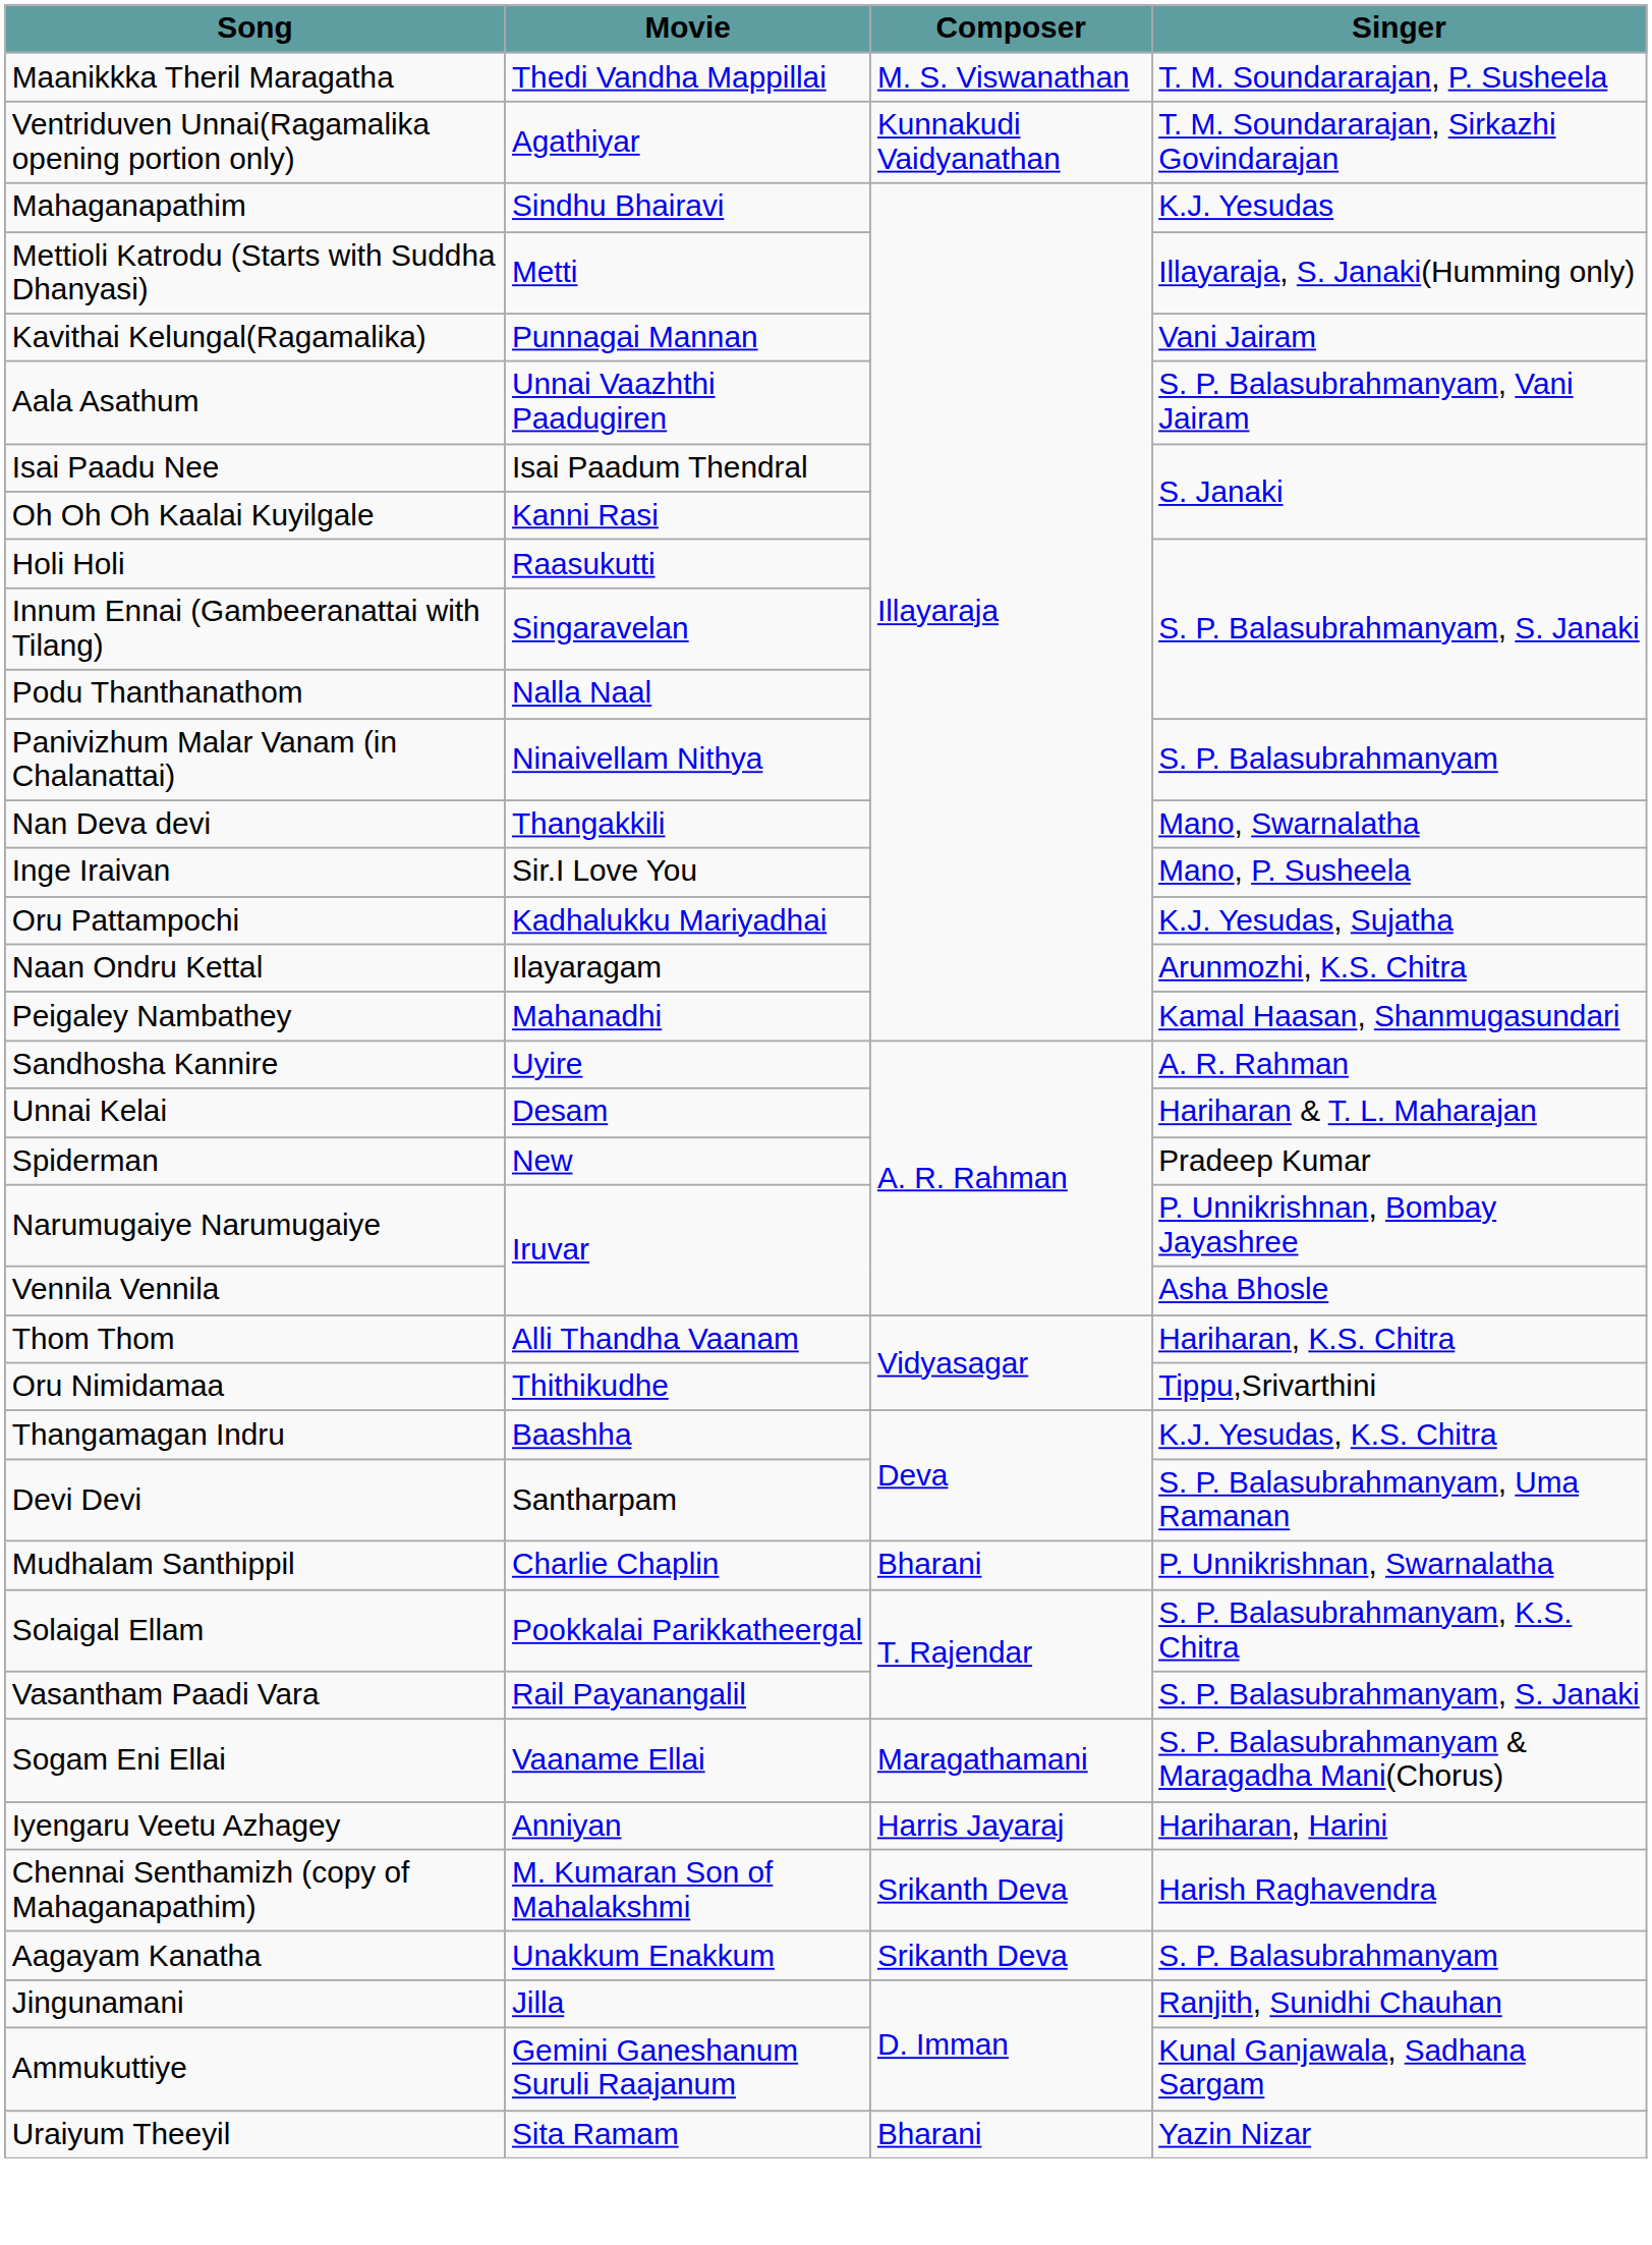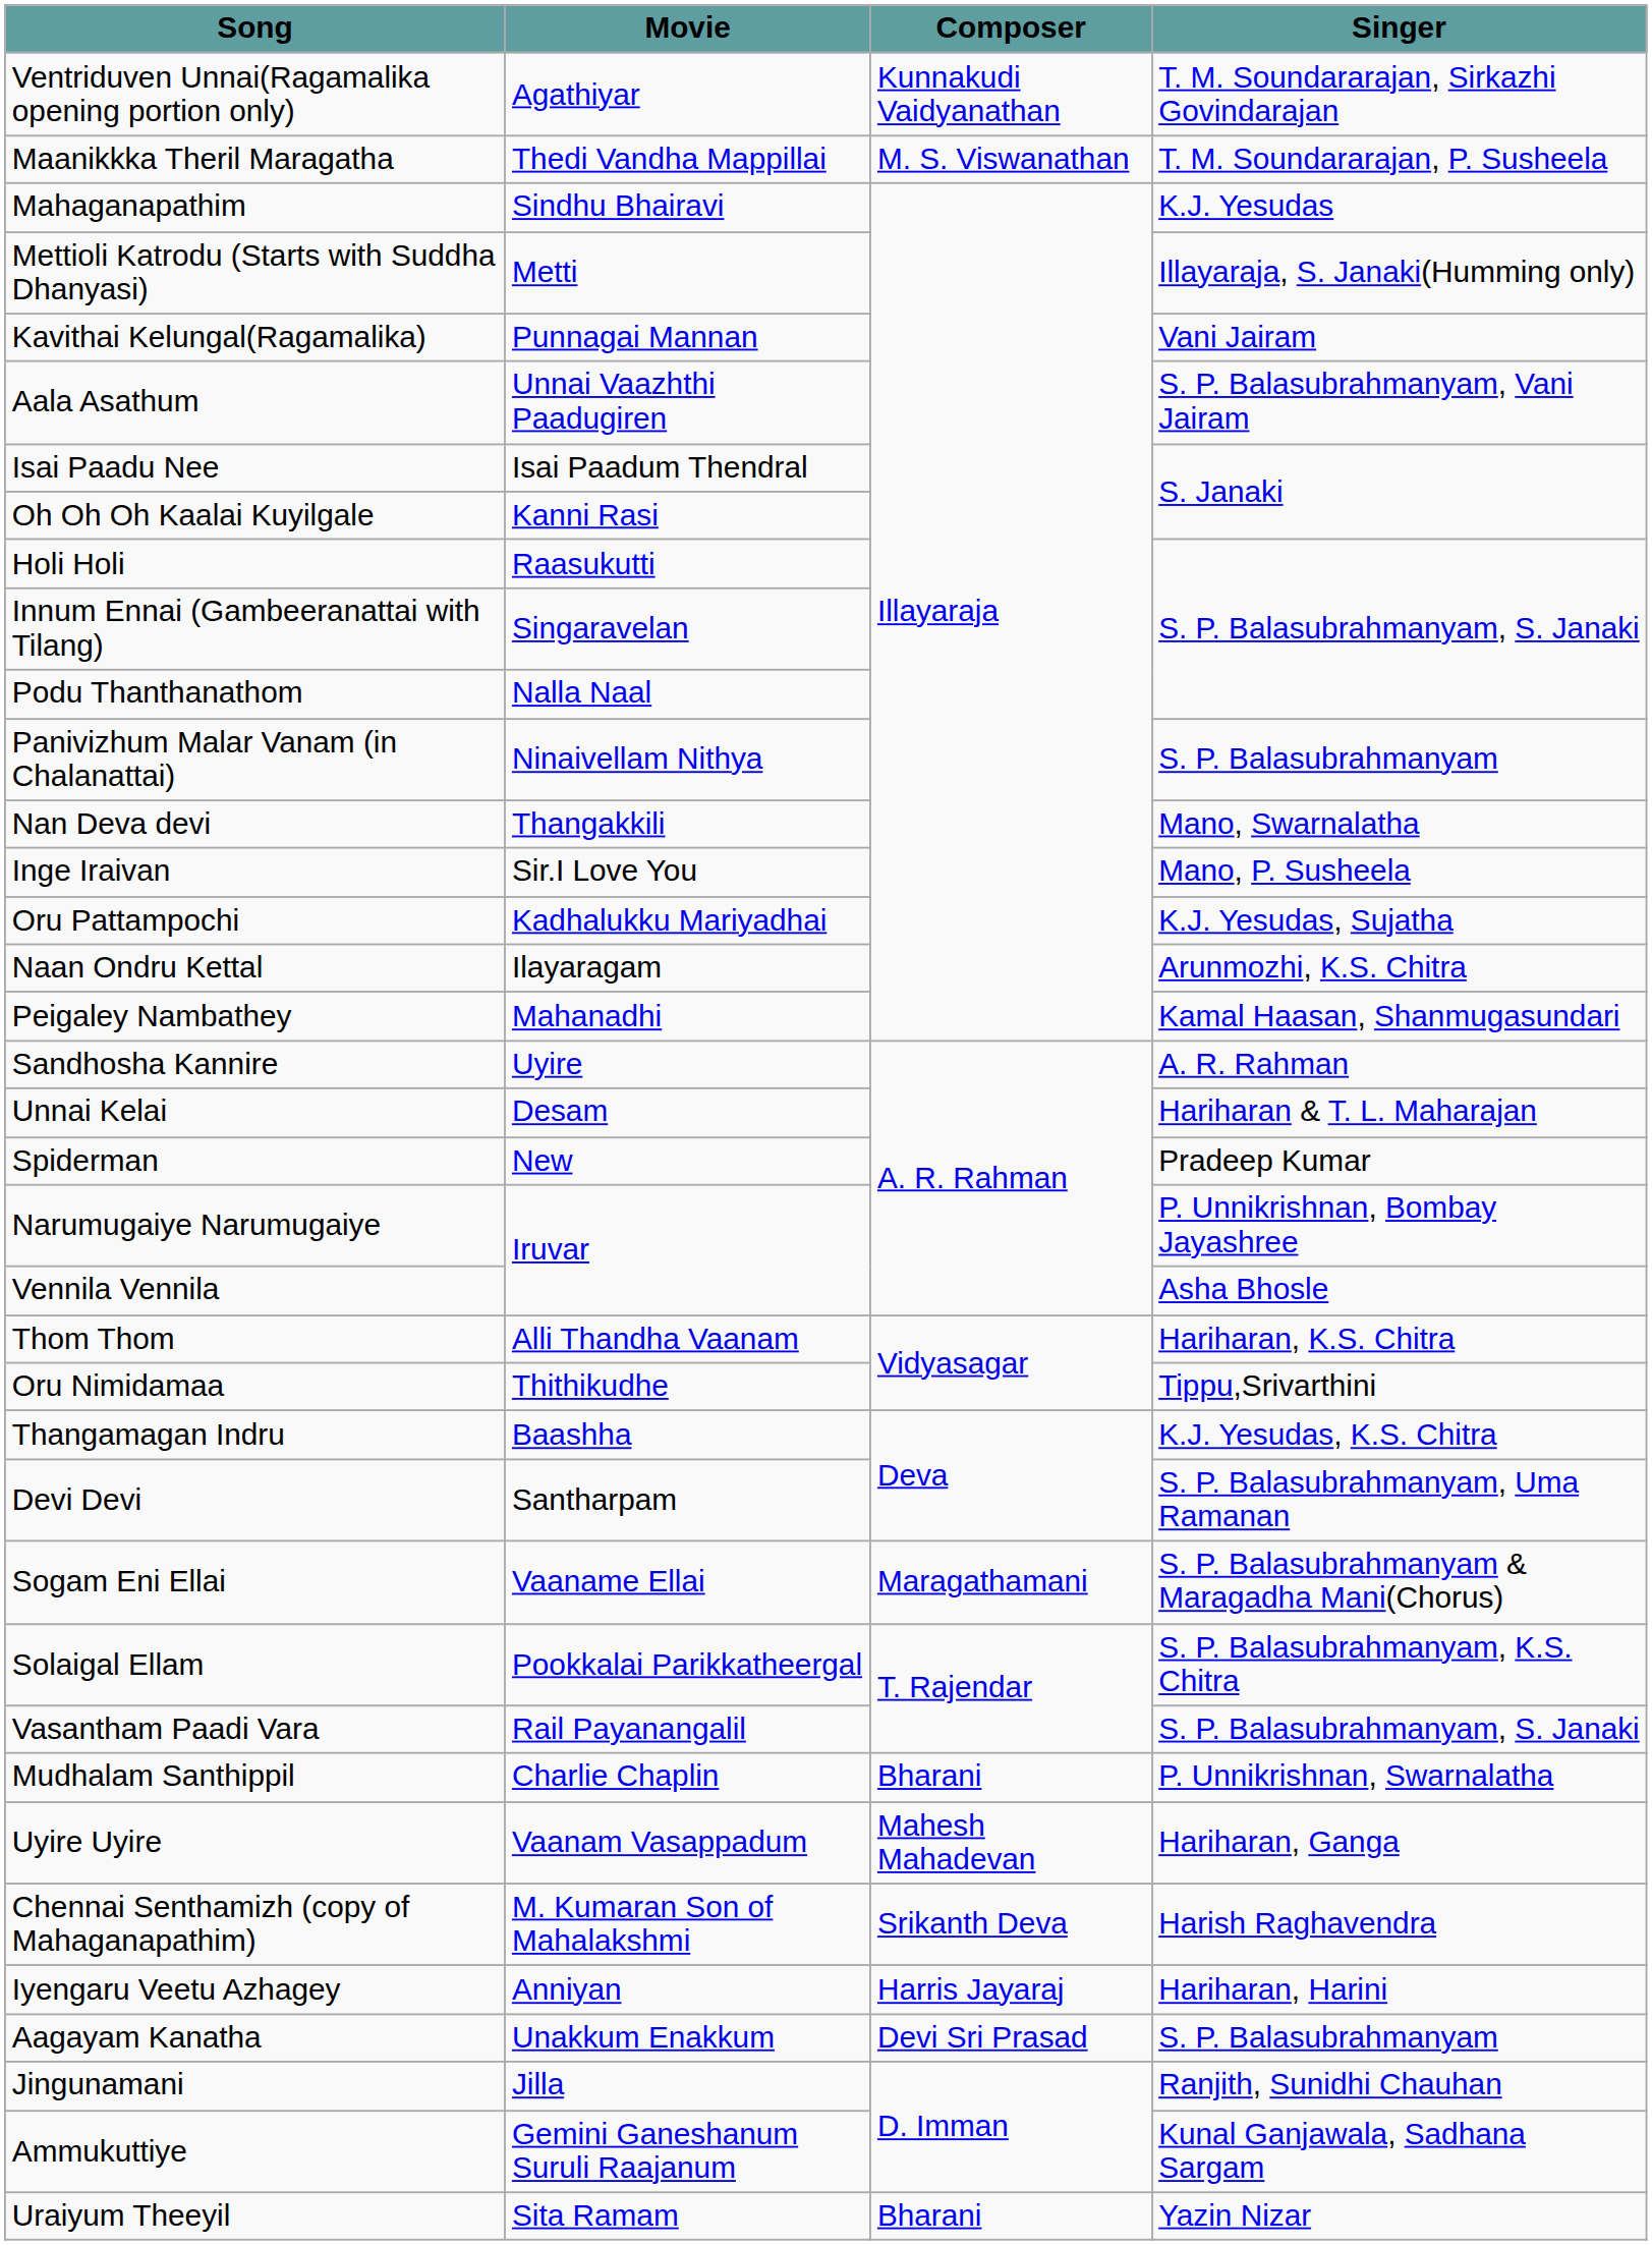 <table class="wikitable">
 <tr>
 <th style="background:#5F9EA0">Song</th>
 <th style="background:#5F9EA0">Movie</th>
 <th style="background:#5F9EA0">Composer</th>
 <th style="background:#5F9EA0">Singer</th>
 </tr>
 <tr>
+<td>Ventriduven Unnai(Ragamalika opening portion only)</td>
+<td><a href='#'>Agathiyar</a></td>
+<td><a href='#'>Kunnakudi Vaidyanathan</a></td>
+<td><a href='#'>T. M. Soundararajan</a>, <a href='#'>Sirkazhi Govindarajan</a></td>
+</tr>
+<tr>
 <td>Maanikkka Theril Maragatha</td>
 <td><a href='#'>Thedi Vandha Mappillai</a></td>
 <td><a href='#'>M. S. Viswanathan</a></td>
 <td><a href='#'>T. M. Soundararajan</a>, <a href='#'>P. Susheela</a></td>
-</tr>
-<tr>
-<td>Ventriduven Unnai(Ragamalika opening portion only)</td>
-<td><a href='#'>Agathiyar</a></td>
-<td><a href='#'>Kunnakudi Vaidyanathan</a></td>
-<td><a href='#'>T. M. Soundararajan</a>, <a href='#'>Sirkazhi Govindarajan</a></td>
 </tr>
 <tr>
 <td>Mahaganapathim</td>
 <td><a href='#'>Sindhu Bhairavi</a></td>
 <td rowspan="15"><a href='#'>Illayaraja</a></td>
 <td><a href='#'>K.J. Yesudas</a></td>
 </tr>
 <tr>
 <td>Mettioli Katrodu (Starts with Suddha Dhanyasi)</td>
 <td><a href='#'>Metti</a></td>
 <td><a href='#'>Illayaraja</a>, <a href='#'>S. Janaki</a>(Humming only)</td>
 </tr>
 <tr>
 <td>Kavithai Kelungal(Ragamalika)</td>
 <td><a href='#'>Punnagai Mannan</a></td>
 <td><a href='#'>Vani Jairam</a></td>
 </tr>
 <tr>
 <td>Aala Asathum</td>
 <td><a href='#'>Unnai Vaazhthi Paadugiren</a></td>
 <td><a href='#'>S. P. Balasubrahmanyam</a>, <a href='#'>Vani Jairam</a></td>
 </tr>
 <tr>
 <td>Isai Paadu Nee</td>
 <td>Isai Paadum Thendral</td>
 <td rowspan="2"><a href='#'>S. Janaki</a></td>
 </tr>
 <tr>
 <td>Oh Oh Oh Kaalai Kuyilgale</td>
 <td><a href='#'>Kanni Rasi</a></td>
 </tr>
 <tr>
 <td>Holi Holi</td>
 <td><a href='#'>Raasukutti</a></td>
 <td rowspan="3"><a href='#'>S. P. Balasubrahmanyam</a>, <a href='#'>S. Janaki</a></td>
 </tr>
 <tr>
 <td>Innum Ennai (Gambeeranattai with Tilang)</td>
 <td><a href='#'>Singaravelan</a></td>
 </tr>
 <tr>
 <td>Podu Thanthanathom</td>
 <td><a href='#'>Nalla Naal</a></td>
 </tr>
 <tr>
 <td>Panivizhum Malar Vanam (in Chalanattai)</td>
 <td><a href='#'>Ninaivellam Nithya</a></td>
 <td><a href='#'>S. P. Balasubrahmanyam</a></td>
 </tr>
 <tr>
 <td>Nan Deva devi</td>
 <td><a href='#'>Thangakkili</a></td>
 <td><a href='#'>Mano</a>, <a href='#'>Swarnalatha</a></td>
 </tr>
 <tr>
 <td>Inge Iraivan</td>
 <td>Sir.I Love You</td>
 <td><a href='#'>Mano</a>, <a href='#'>P. Susheela</a></td>
 </tr>
 <tr>
 <td>Oru Pattampochi</td>
 <td><a href='#'>Kadhalukku Mariyadhai</a></td>
 <td><a href='#'>K.J. Yesudas</a>, <a href='#'>Sujatha</a></td>
 </tr>
 <tr>
 <td>Naan Ondru Kettal</td>
 <td>Ilayaragam</td>
 <td><a href='#'>Arunmozhi</a>, <a href='#'>K.S. Chitra</a></td>
 </tr>
 <tr>
 <td>Peigaley Nambathey</td>
 <td><a href='#'>Mahanadhi</a></td>
 <td><a href='#'>Kamal Haasan</a>, <a href='#'>Shanmugasundari</a></td>
 </tr>
 <tr>
 <td>Sandhosha Kannire</td>
 <td><a href='#'>Uyire</a></td>
 <td rowspan="5"><a href='#'>A. R. Rahman</a></td>
 <td><a href='#'>A. R. Rahman</a></td>
 </tr>
 <tr>
 <td>Unnai Kelai</td>
 <td><a href='#'>Desam</a></td>
 <td><a href='#'>Hariharan</a> & <a href='#'>T. L. Maharajan</a></td>
 </tr>
 <tr>
 <td>Spiderman</td>
 <td><a href='#'>New</a></td>
 <td>Pradeep Kumar</td>
 </tr>
 <tr>
 <td>Narumugaiye Narumugaiye</td>
 <td rowspan="2"><a href='#'>Iruvar</a></td>
 <td><a href='#'>P. Unnikrishnan</a>, <a href='#'>Bombay Jayashree</a></td>
 </tr>
 <tr>
 <td>Vennila Vennila</td>
 <td><a href='#'>Asha Bhosle</a></td>
 </tr>
 <tr>
 <td>Thom Thom</td>
 <td><a href='#'>Alli Thandha Vaanam</a></td>
 <td rowspan=2><a href='#'>Vidyasagar</a></td>
 <td><a href='#'>Hariharan</a>, <a href='#'>K.S. Chitra</a></td>
 </tr>
 <tr>
 <td>Oru Nimidamaa</td>
 <td><a href='#'>Thithikudhe</a></td>
 <td><a href='#'>Tippu</a>,Srivarthini</td>
 </tr>
 <tr>
 <td>Thangamagan Indru</td>
 <td><a href='#'>Baashha</a></td>
 <td rowspan=2><a href='#'>Deva</a></td>
 <td><a href='#'>K.J. Yesudas</a>, <a href='#'>K.S. Chitra</a></td>
 </tr>
 <tr>
 <td>Devi Devi</td>
 <td>Santharpam</td>
 <td><a href='#'>S. P. Balasubrahmanyam</a>, <a href='#'>Uma Ramanan</a></td>
 </tr>
 <tr>
-<td>Mudhalam Santhippil</td>
-<td><a href='#'>Charlie Chaplin</a></td>
-<td><a href='#'>Bharani</a></td>
-<td><a href='#'>P. Unnikrishnan</a>, <a href='#'>Swarnalatha</a></td>
+<td>Sogam Eni Ellai</td>
+<td><a href='#'>Vaaname Ellai</a></td>
+<td><a href='#'>Maragathamani</a></td>
+<td><a href='#'>S. P. Balasubrahmanyam</a> & <a href='#'>Maragadha Mani</a>(Chorus)</td>
 </tr>
 <tr>
 <td>Solaigal Ellam</td>
 <td><a href='#'>Pookkalai Parikkatheergal</a></td>
 <td rowspan=2><a href='#'>T. Rajendar</a></td>
 <td><a href='#'>S. P. Balasubrahmanyam</a>, <a href='#'>K.S. Chitra</a></td>
 </tr>
 <tr>
 <td>Vasantham Paadi Vara</td>
 <td><a href='#'>Rail Payanangalil</a></td>
 <td><a href='#'>S. P. Balasubrahmanyam</a>, <a href='#'>S. Janaki</a></td>
 </tr>
 <tr>
-<td>Sogam Eni Ellai</td>
-<td><a href='#'>Vaaname Ellai</a></td>
-<td><a href='#'>Maragathamani</a></td>
-<td><a href='#'>S. P. Balasubrahmanyam</a> & <a href='#'>Maragadha Mani</a>(Chorus)</td>
+<td>Mudhalam Santhippil</td>
+<td><a href='#'>Charlie Chaplin</a></td>
+<td><a href='#'>Bharani</a></td>
+<td><a href='#'>P. Unnikrishnan</a>, <a href='#'>Swarnalatha</a></td>
+</tr>
+<tr>
+<td>Uyire Uyire</td>
+<td><a href='#'>Vaanam Vasappadum</a></td>
+<td><a href='#'>Mahesh Mahadevan</a></td>
+<td><a href='#'>Hariharan</a>, <a href='#'>Ganga</a></td>
+</tr>
+<tr>
+<td>Chennai Senthamizh (copy of Mahaganapathim)</td>
+<td><a href='#'>M. Kumaran Son of Mahalakshmi</a></td>
+<td><a href='#'>Srikanth Deva</a></td>
+<td><a href='#'>Harish Raghavendra</a></td>
 </tr>
 <tr>
 <td>Iyengaru Veetu Azhagey</td>
 <td><a href='#'>Anniyan</a></td>
 <td><a href='#'>Harris Jayaraj</a></td>
 <td><a href='#'>Hariharan</a>, <a href='#'>Harini</a></td>
 </tr>
 <tr>
-<td>Chennai Senthamizh (copy of Mahaganapathim)</td>
-<td><a href='#'>M. Kumaran Son of Mahalakshmi</a></td>
-<td><a href='#'>Srikanth Deva</a></td>
-<td><a href='#'>Harish Raghavendra</a></td>
-</tr>
-<tr>
 <td>Aagayam Kanatha</td>
 <td><a href='#'>Unakkum Enakkum</a></td>
-<td><a href='#'>Srikanth Deva</a></td>
+<td><a href='#'>Devi Sri Prasad</a></td>
 <td><a href='#'>S. P. Balasubrahmanyam</a></td>
 </tr>
 <tr>
 <td>Jingunamani</td>
 <td><a href='#'>Jilla</a></td>
 <td rowspan="2"><a href='#'>D. Imman</a></td>
 <td><a href='#'>Ranjith</a>, <a href='#'>Sunidhi Chauhan</a></td>
 </tr>
 <tr>
 <td>Ammukuttiye</td>
 <td><a href='#'>Gemini Ganeshanum Suruli Raajanum</a></td>
 <td><a href='#'>Kunal Ganjawala</a>, <a href='#'>Sadhana Sargam</a></td>
 </tr>
 <tr>
 <td>Uraiyum Theeyil</td>
 <td><a href='#'>Sita Ramam</a></td>
 <td><a href='#'>Bharani</a></td>
 <td><a href='#'>Yazin Nizar</a></td>
 </tr>
 </table>
